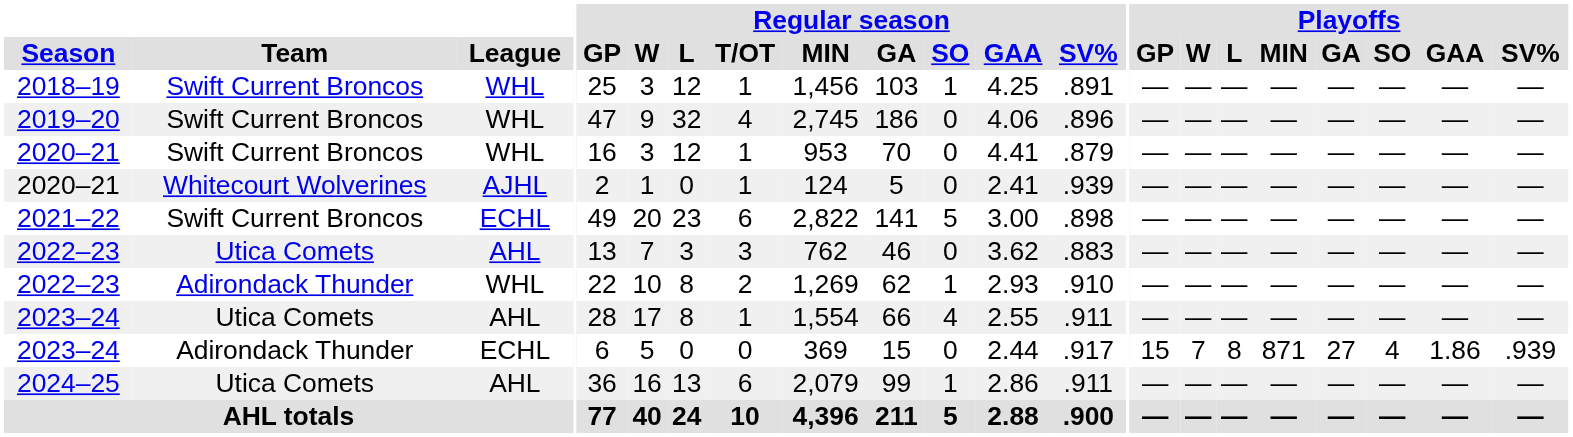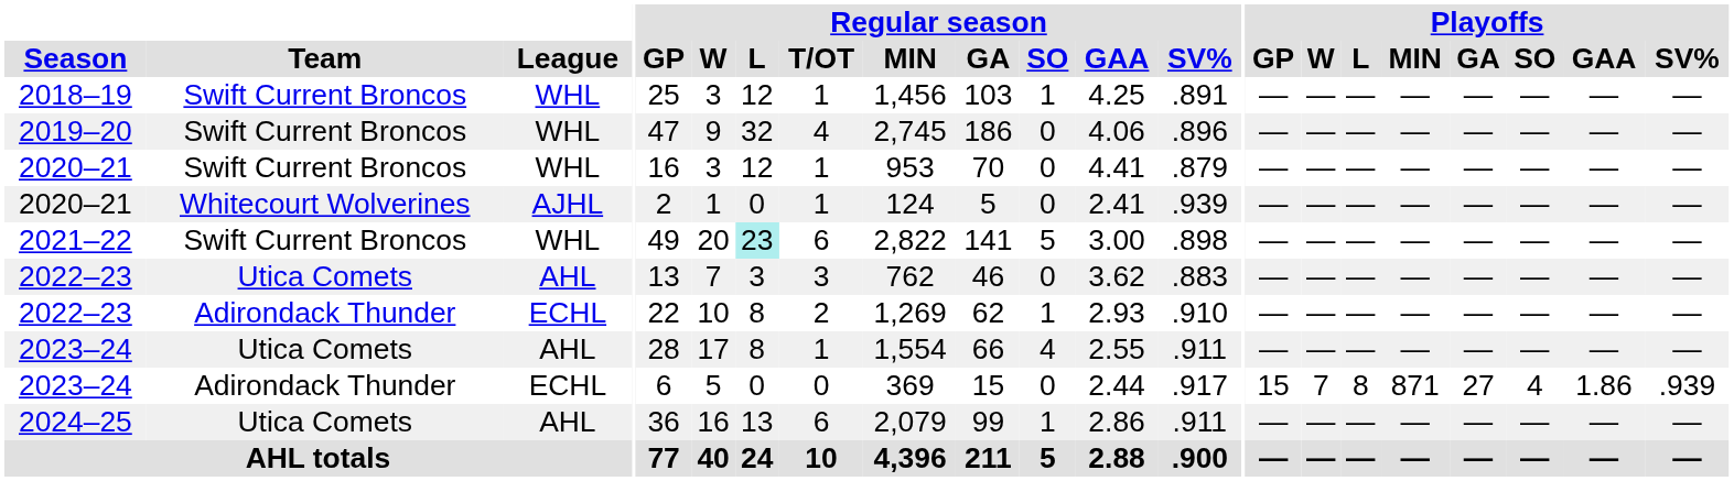 <table border="0" cellpadding="1" cellspacing="0" ID="Table3" style="text-align:center; width:75%;">
 <tr bgcolor="#e0e0e0">
 <th colspan="3" bgcolor="#fff"></th>
 <th rowspan="99" bgcolor="#fff"></th>
 <th colspan="9" bgcolor="#e0e0e0"><a href='#'>Regular season</a></th>
 <th rowspan="99" bgcolor="#fff"></th>
 <th colspan="8" bgcolor="#e0e0e0"><a href='#'>Playoffs</a></th>
 </tr>
 <tr bgcolor="#e0e0e0">
 <th><a href='#'>Season</a></th>
 <th>Team</th>
 <th>League</th>
 <th>GP</th>
 <th>W</th>
 <th>L</th>
 <th>T/OT</th>
 <th>MIN</th>
 <th>GA</th>
 <th><a href='#'>SO</a></th>
 <th><a href='#'>GAA</a></th>
 <th><a href='#'>SV%</a></th>
 <th>GP</th>
 <th>W</th>
 <th>L</th>
 <th>MIN</th>
 <th>GA</th>
 <th>SO</th>
 <th>GAA</th>
 <th>SV%</th>
 </tr>
 <tr>
 <td><a href='#'>2018–19</a></td>
 <td><a href='#'>Swift Current Broncos</a></td>
 <td><a href='#'>WHL</a></td>
 <td>25</td>
 <td>3</td>
 <td>12</td>
 <td>1</td>
 <td>1,456</td>
 <td>103</td>
 <td>1</td>
 <td>4.25</td>
 <td>.891</td>
 <td>—</td>
 <td>—</td>
 <td>—</td>
 <td>—</td>
 <td>—</td>
 <td>—</td>
 <td>—</td>
 <td>—</td>
 </tr>
 <tr bgcolor="#f0f0f0">
 <td><a href='#'>2019–20</a></td>
 <td>Swift Current Broncos</td>
 <td>WHL</td>
 <td>47</td>
 <td>9</td>
 <td>32</td>
 <td>4</td>
 <td>2,745</td>
 <td>186</td>
 <td>0</td>
 <td>4.06</td>
 <td>.896</td>
 <td>—</td>
 <td>—</td>
 <td>—</td>
 <td>—</td>
 <td>—</td>
 <td>—</td>
 <td>—</td>
 <td>—</td>
 </tr>
 <tr>
 <td><a href='#'>2020–21</a></td>
 <td>Swift Current Broncos</td>
 <td>WHL</td>
 <td>16</td>
 <td>3</td>
 <td>12</td>
 <td>1</td>
 <td>953</td>
 <td>70</td>
 <td>0</td>
 <td>4.41</td>
 <td>.879</td>
 <td>—</td>
 <td>—</td>
 <td>—</td>
 <td>—</td>
 <td>—</td>
 <td>—</td>
 <td>—</td>
 <td>—</td>
 </tr>
 <tr bgcolor="#f0f0f0">
 <td>2020–21</td>
 <td><a href='#'>Whitecourt Wolverines</a></td>
 <td><a href='#'>AJHL</a></td>
 <td>2</td>
 <td>1</td>
 <td>0</td>
 <td>1</td>
 <td>124</td>
 <td>5</td>
 <td>0</td>
 <td>2.41</td>
 <td>.939</td>
 <td>—</td>
 <td>—</td>
 <td>—</td>
 <td>—</td>
 <td>—</td>
 <td>—</td>
 <td>—</td>
 <td>—</td>
 </tr>
 <tr>
 <td><a href='#'>2021–22</a></td>
 <td>Swift Current Broncos</td>
-<td><a href='#'>ECHL</a></td>
+<td>WHL</td>
 <td>49</td>
 <td>20</td>
-<td>23</td>
+<td style="background: paleturquoise;">23</td>
 <td>6</td>
 <td>2,822</td>
 <td>141</td>
 <td>5</td>
 <td>3.00</td>
 <td>.898</td>
 <td>—</td>
 <td>—</td>
 <td>—</td>
 <td>—</td>
 <td>—</td>
 <td>—</td>
 <td>—</td>
 <td>—</td>
 </tr>
 <tr bgcolor="#f0f0f0">
 <td><a href='#'>2022–23</a></td>
 <td><a href='#'>Utica Comets</a></td>
 <td><a href='#'>AHL</a></td>
 <td>13</td>
 <td>7</td>
 <td>3</td>
 <td>3</td>
 <td>762</td>
 <td>46</td>
 <td>0</td>
 <td>3.62</td>
 <td>.883</td>
 <td>—</td>
 <td>—</td>
 <td>—</td>
 <td>—</td>
 <td>—</td>
 <td>—</td>
 <td>—</td>
 <td>—</td>
 </tr>
 <tr>
 <td><a href='#'>2022–23</a></td>
 <td><a href='#'>Adirondack Thunder</a></td>
-<td>WHL</td>
+<td><a href='#'>ECHL</a></td>
 <td>22</td>
 <td>10</td>
 <td>8</td>
 <td>2</td>
 <td>1,269</td>
 <td>62</td>
 <td>1</td>
 <td>2.93</td>
 <td>.910</td>
 <td>—</td>
 <td>—</td>
 <td>—</td>
 <td>—</td>
 <td>—</td>
 <td>—</td>
 <td>—</td>
 <td>—</td>
 </tr>
 <tr bgcolor="#f0f0f0">
 <td><a href='#'>2023–24</a></td>
 <td>Utica Comets</td>
 <td>AHL</td>
 <td>28</td>
 <td>17</td>
 <td>8</td>
 <td>1</td>
 <td>1,554</td>
 <td>66</td>
 <td>4</td>
 <td>2.55</td>
 <td>.911</td>
 <td>—</td>
 <td>—</td>
 <td>—</td>
 <td>—</td>
 <td>—</td>
 <td>—</td>
 <td>—</td>
 <td>—</td>
 </tr>
 <tr>
 <td><a href='#'>2023–24</a></td>
 <td>Adirondack Thunder</td>
 <td>ECHL</td>
 <td>6</td>
 <td>5</td>
 <td>0</td>
 <td>0</td>
 <td>369</td>
 <td>15</td>
 <td>0</td>
 <td>2.44</td>
 <td>.917</td>
 <td>15</td>
 <td>7</td>
 <td>8</td>
 <td>871</td>
 <td>27</td>
 <td>4</td>
 <td>1.86</td>
 <td>.939</td>
 </tr>
 <tr bgcolor="#f0f0f0">
 <td><a href='#'>2024–25</a></td>
 <td>Utica Comets</td>
 <td>AHL</td>
 <td>36</td>
 <td>16</td>
 <td>13</td>
 <td>6</td>
 <td>2,079</td>
 <td>99</td>
 <td>1</td>
 <td>2.86</td>
 <td>.911</td>
 <td>—</td>
 <td>—</td>
 <td>—</td>
 <td>—</td>
 <td>—</td>
 <td>—</td>
 <td>—</td>
 <td>—</td>
 </tr>
 <tr bgcolor="#e0e0e0">
 <th colspan="3">AHL totals</th>
 <th>77</th>
 <th>40</th>
 <th>24</th>
 <th>10</th>
 <th>4,396</th>
 <th>211</th>
 <th>5</th>
 <th>2.88</th>
 <th>.900</th>
 <th>—</th>
 <th>—</th>
 <th>—</th>
 <th>—</th>
 <th>—</th>
 <th>—</th>
 <th>—</th>
 <th>—</th>
 </tr>
 </table>
